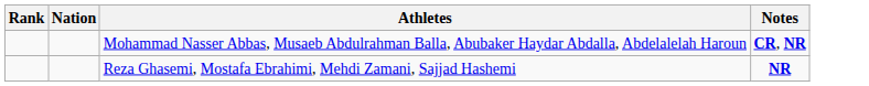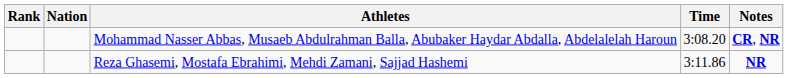 <table class="wikitable sortable" style="text-align:center;font-size:95%">
 <tr>
 <th>Rank</th>
 <th>Nation</th>
 <th>Athletes</th>
+<th>Time</th>
 <th>Notes</th>
 </tr>
 <tr>
 <td></td>
 <td align=left></td>
 <td align=left><a href='#'>Mohammad Nasser Abbas</a>, <a href='#'>Musaeb Abdulrahman Balla</a>, <a href='#'>Abubaker Haydar Abdalla</a>, <a href='#'>Abdelalelah Haroun</a></td>
+<td>3:08.20</td>
 <td><strong><a href='#'>CR</a></strong>, <strong><a href='#'>NR</a></strong></td>
 </tr>
 <tr>
 <td></td>
 <td align=left></td>
 <td align=left><a href='#'>Reza Ghasemi</a>, <a href='#'>Mostafa Ebrahimi</a>, <a href='#'>Mehdi Zamani</a>, <a href='#'>Sajjad Hashemi</a></td>
+<td>3:11.86</td>
 <td><strong><a href='#'>NR</a></strong></td>
 </tr>
 </table>
